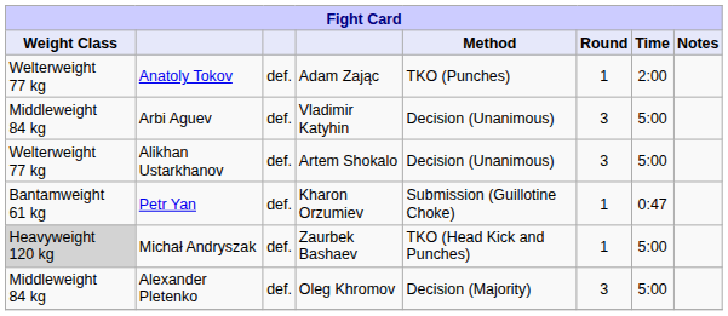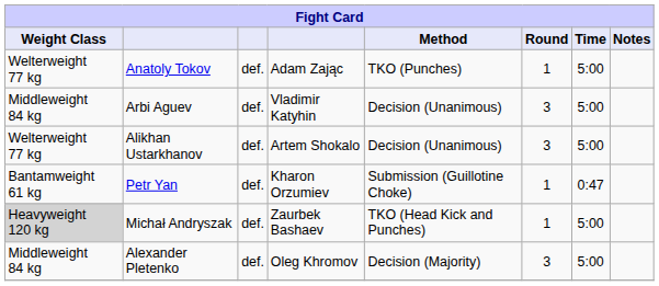 <table class="wikitable" style="font-size: 80%;">
 <tr>
 <th colspan="8" style="background-color: #ccf; color: #000080; text-align: center;"><strong>Fight Card</strong></th>
 </tr>
 <tr>
 <th colspan="1" style="background-color: #E6E8FA; color: #000000; text-align: center;">Weight Class</th>
 <th colspan="1" style="background-color: #E6E8FA; color: #000000; text-align: center;"></th>
 <th colspan="1" style="background-color: #E6E8FA; color: #000000; text-align: center;"></th>
 <th colspan="1" style="background-color: #E6E8FA; color: #000000; text-align: center;"></th>
 <th colspan="1" style="background-color: #E6E8FA; color: #000000; text-align: center;">Method</th>
 <th colspan="1" style="background-color: #E6E8FA; color: #000000; text-align: center;">Round</th>
 <th colspan="1" style="background-color: #E6E8FA; color: #000000; text-align: center;">Time</th>
 <th colspan="1" style="background-color: #E6E8FA; color: #000000; text-align: center;">Notes</th>
 </tr>
 <tr>
 <td>Welterweight 77 kg</td>
 <td> <a href='#'>Anatoly Tokov</a></td>
 <td>def.</td>
 <td> Adam Zając</td>
 <td>TKO (Punches)</td>
 <td align=center>1</td>
-<td align=center>2:00</td>
+<td align=center>5:00</td>
 <td></td>
 </tr>
 <tr>
 <td>Middleweight 84 kg</td>
 <td> Arbi Aguev</td>
 <td>def.</td>
 <td> Vladimir Katyhin</td>
 <td>Decision (Unanimous)</td>
 <td align=center>3</td>
 <td align=center>5:00</td>
 <td></td>
 </tr>
 <tr>
 <td>Welterweight 77 kg</td>
 <td> Alikhan Ustarkhanov</td>
 <td>def.</td>
 <td> Artem Shokalo</td>
 <td>Decision (Unanimous)</td>
 <td align=center>3</td>
 <td align=center>5:00</td>
 <td></td>
 </tr>
 <tr>
 <td>Bantamweight 61 kg</td>
 <td> <a href='#'>Petr Yan</a></td>
 <td>def.</td>
 <td> Kharon Orzumiev</td>
 <td>Submission (Guillotine Choke)</td>
 <td align=center>1</td>
 <td align=center>0:47</td>
 <td></td>
 </tr>
 <tr>
 <td style="background: lightgrey;">Heavyweight 120 kg</td>
 <td> Michał Andryszak</td>
 <td>def.</td>
 <td> Zaurbek Bashaev</td>
 <td>TKO (Head Kick and Punches)</td>
 <td align=center>1</td>
 <td align=center>5:00</td>
 <td></td>
 </tr>
 <tr>
 <td>Middleweight 84 kg</td>
 <td> Alexander Pletenko</td>
 <td>def.</td>
 <td> Oleg Khromov</td>
 <td>Decision (Majority)</td>
 <td align=center>3</td>
 <td align=center>5:00</td>
 <td></td>
 </tr>
 <tr>
 </tr>
 </table>
